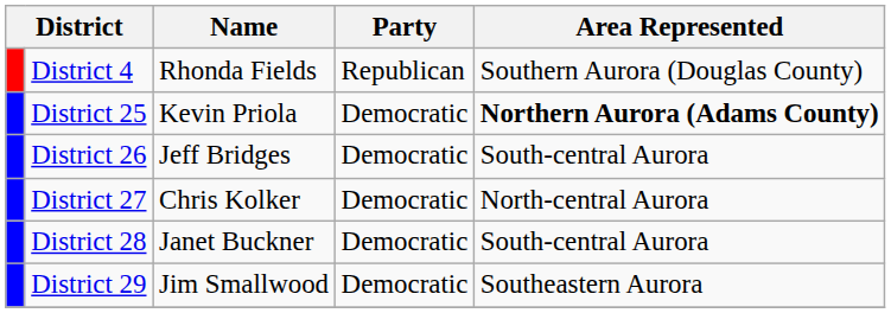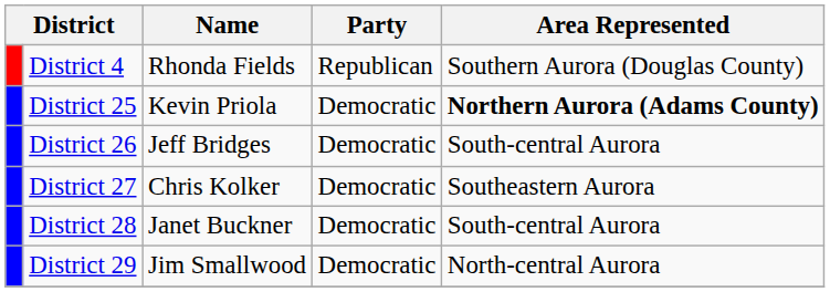 <table class="wikitable">
 <tr>
 <th colspan="2">District</th>
 <th>Name</th>
 <th>Party</th>
 <th>Area Represented</th>
 </tr>
 <tr>
 <td bgcolor=red> </td>
 <td><a href='#'>District 4</a></td>
 <td>Rhonda Fields</td>
 <td>Republican</td>
 <td>Southern Aurora (Douglas County)</td>
 </tr>
 <tr>
 <td bgcolor=blue> </td>
 <td><a href='#'>District 25</a></td>
 <td>Kevin Priola</td>
 <td>Democratic</td>
 <td><strong>Northern Aurora (Adams County)</strong></td>
 </tr>
 <tr>
 <td bgcolor=blue> </td>
 <td><a href='#'>District 26</a></td>
 <td>Jeff Bridges</td>
 <td>Democratic</td>
 <td>South-central Aurora</td>
 </tr>
 <tr>
 <td bgcolor=blue> </td>
 <td><a href='#'>District 27</a></td>
 <td>Chris Kolker</td>
 <td>Democratic</td>
-<td>North-central Aurora</td>
+<td>Southeastern Aurora</td>
 </tr>
 <tr>
 <td bgcolor=blue> </td>
 <td><a href='#'>District 28</a></td>
 <td>Janet Buckner</td>
 <td>Democratic</td>
 <td>South-central Aurora</td>
 </tr>
 <tr>
 <td bgcolor=blue> </td>
 <td><a href='#'>District 29</a></td>
 <td>Jim Smallwood</td>
 <td>Democratic</td>
-<td>Southeastern Aurora</td>
+<td>North-central Aurora</td>
 </tr>
 <tr>
 </tr>
 </table>
